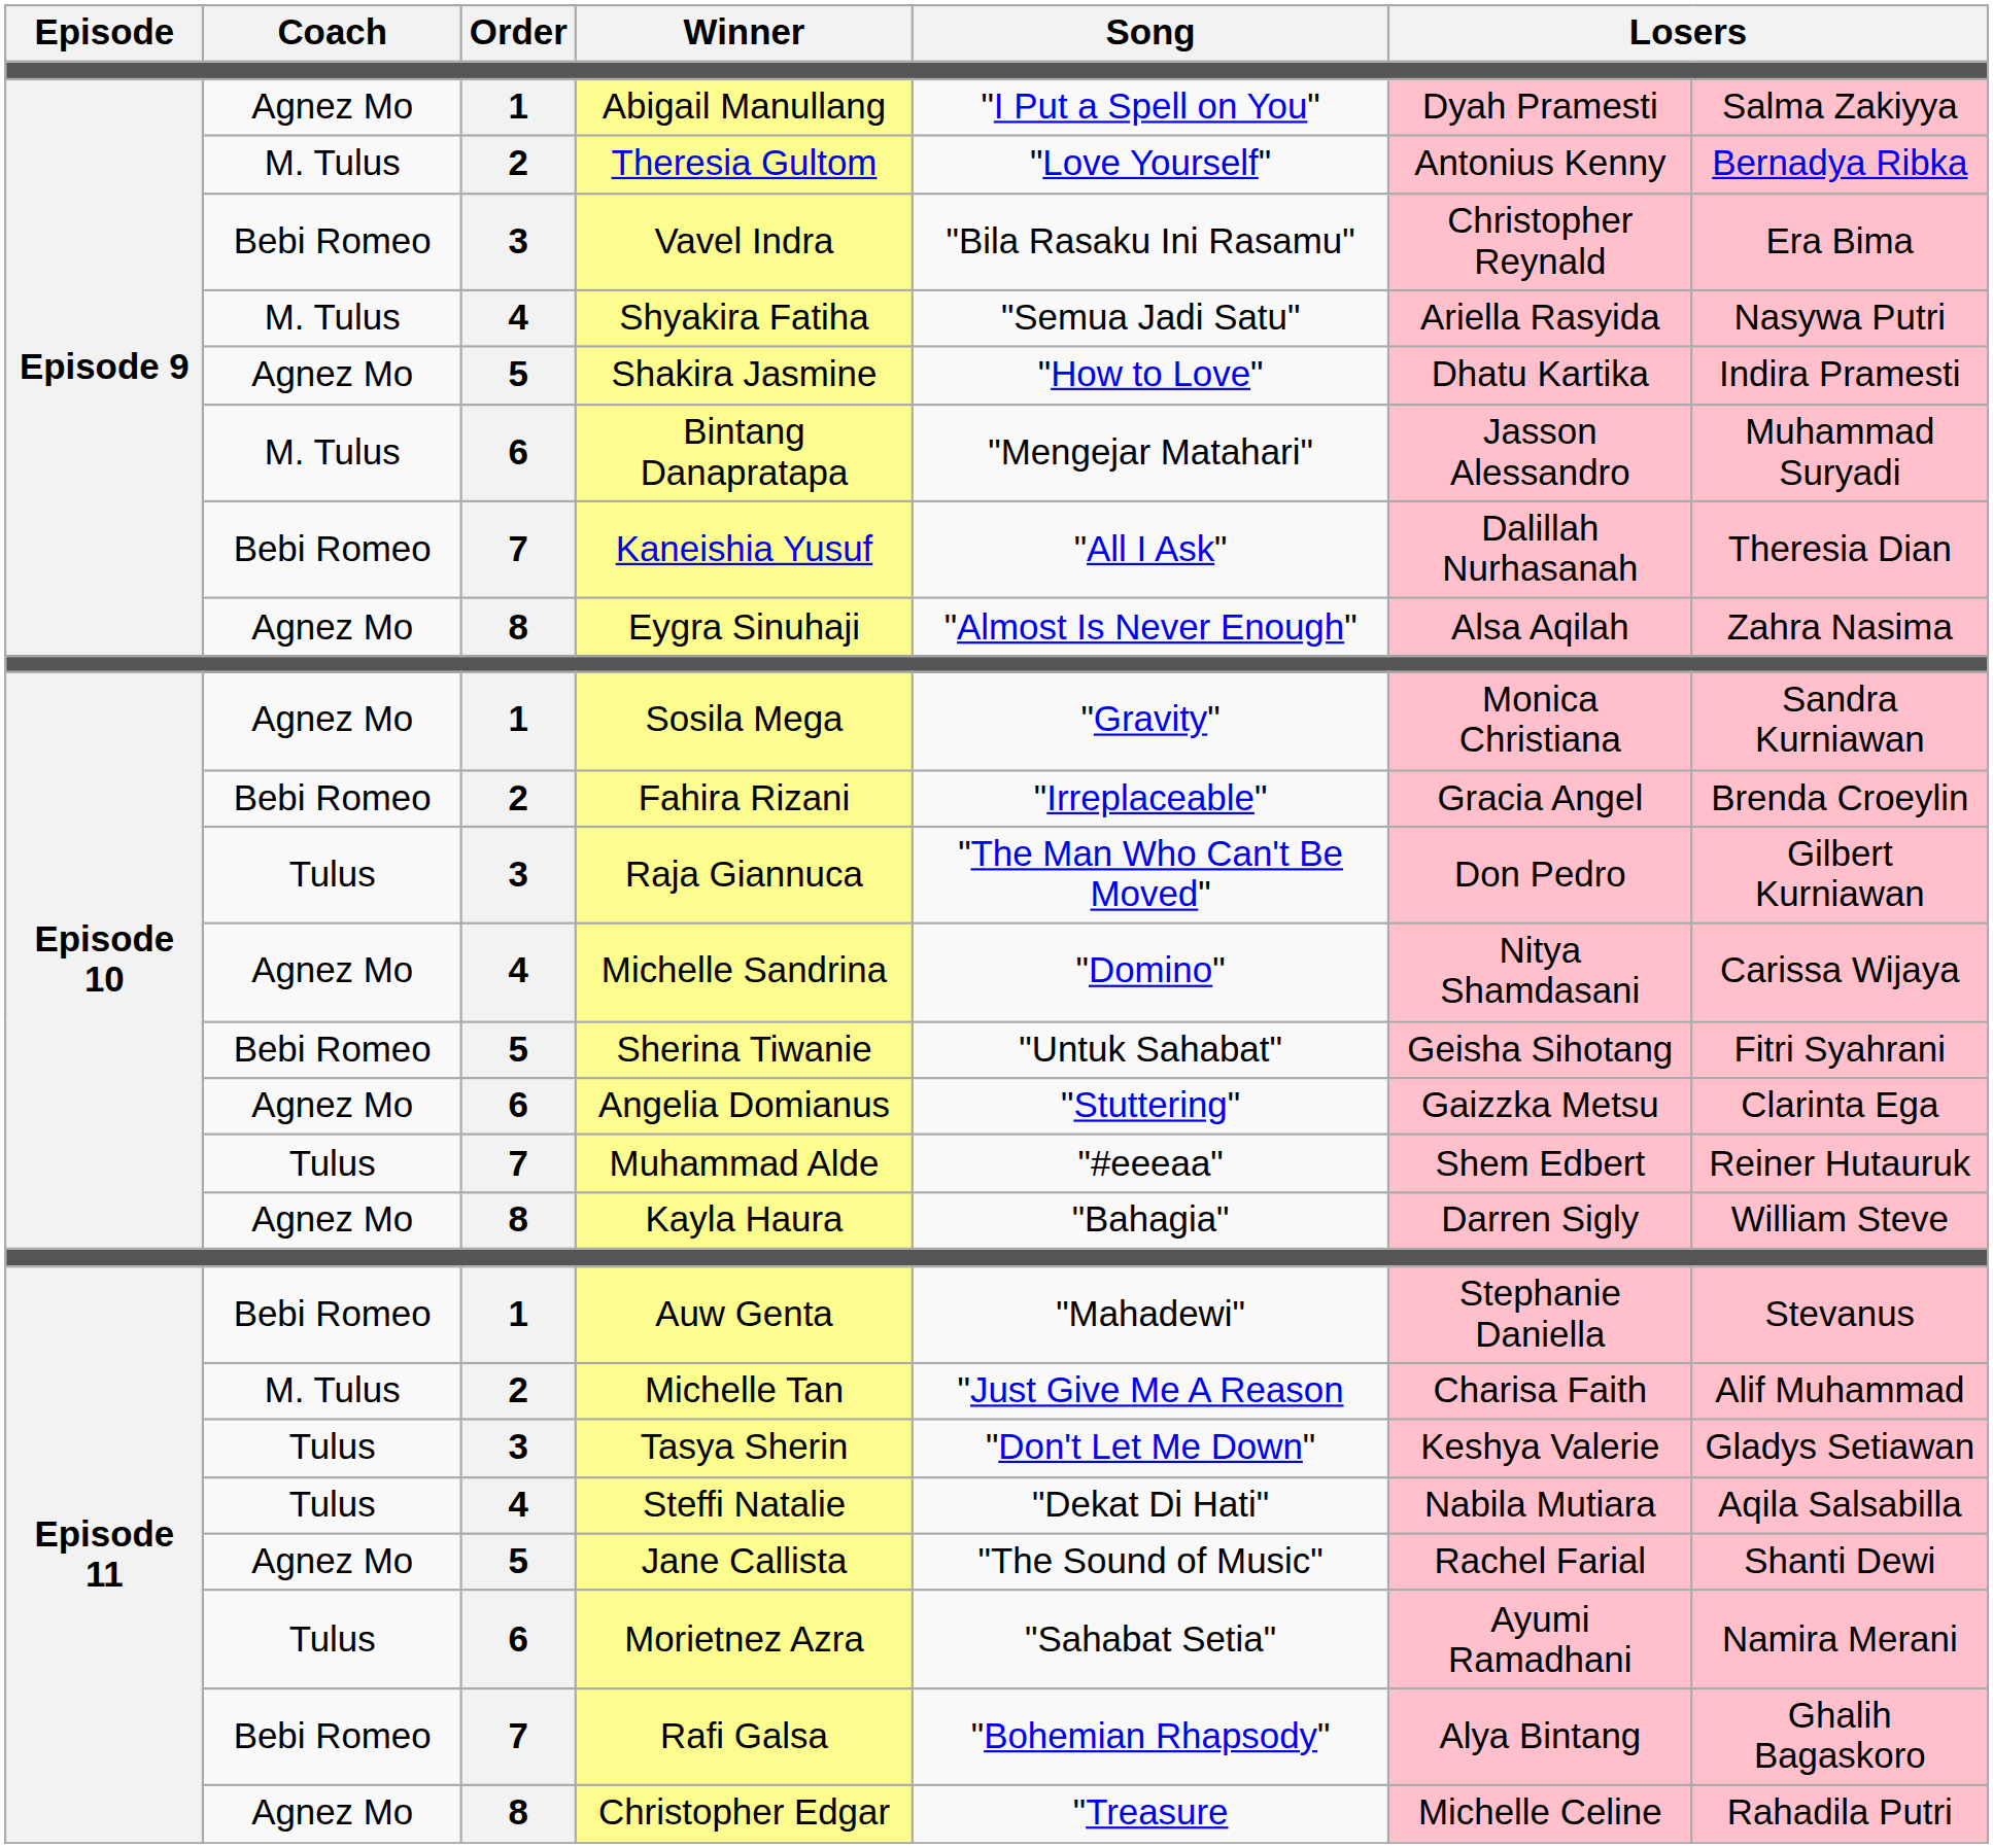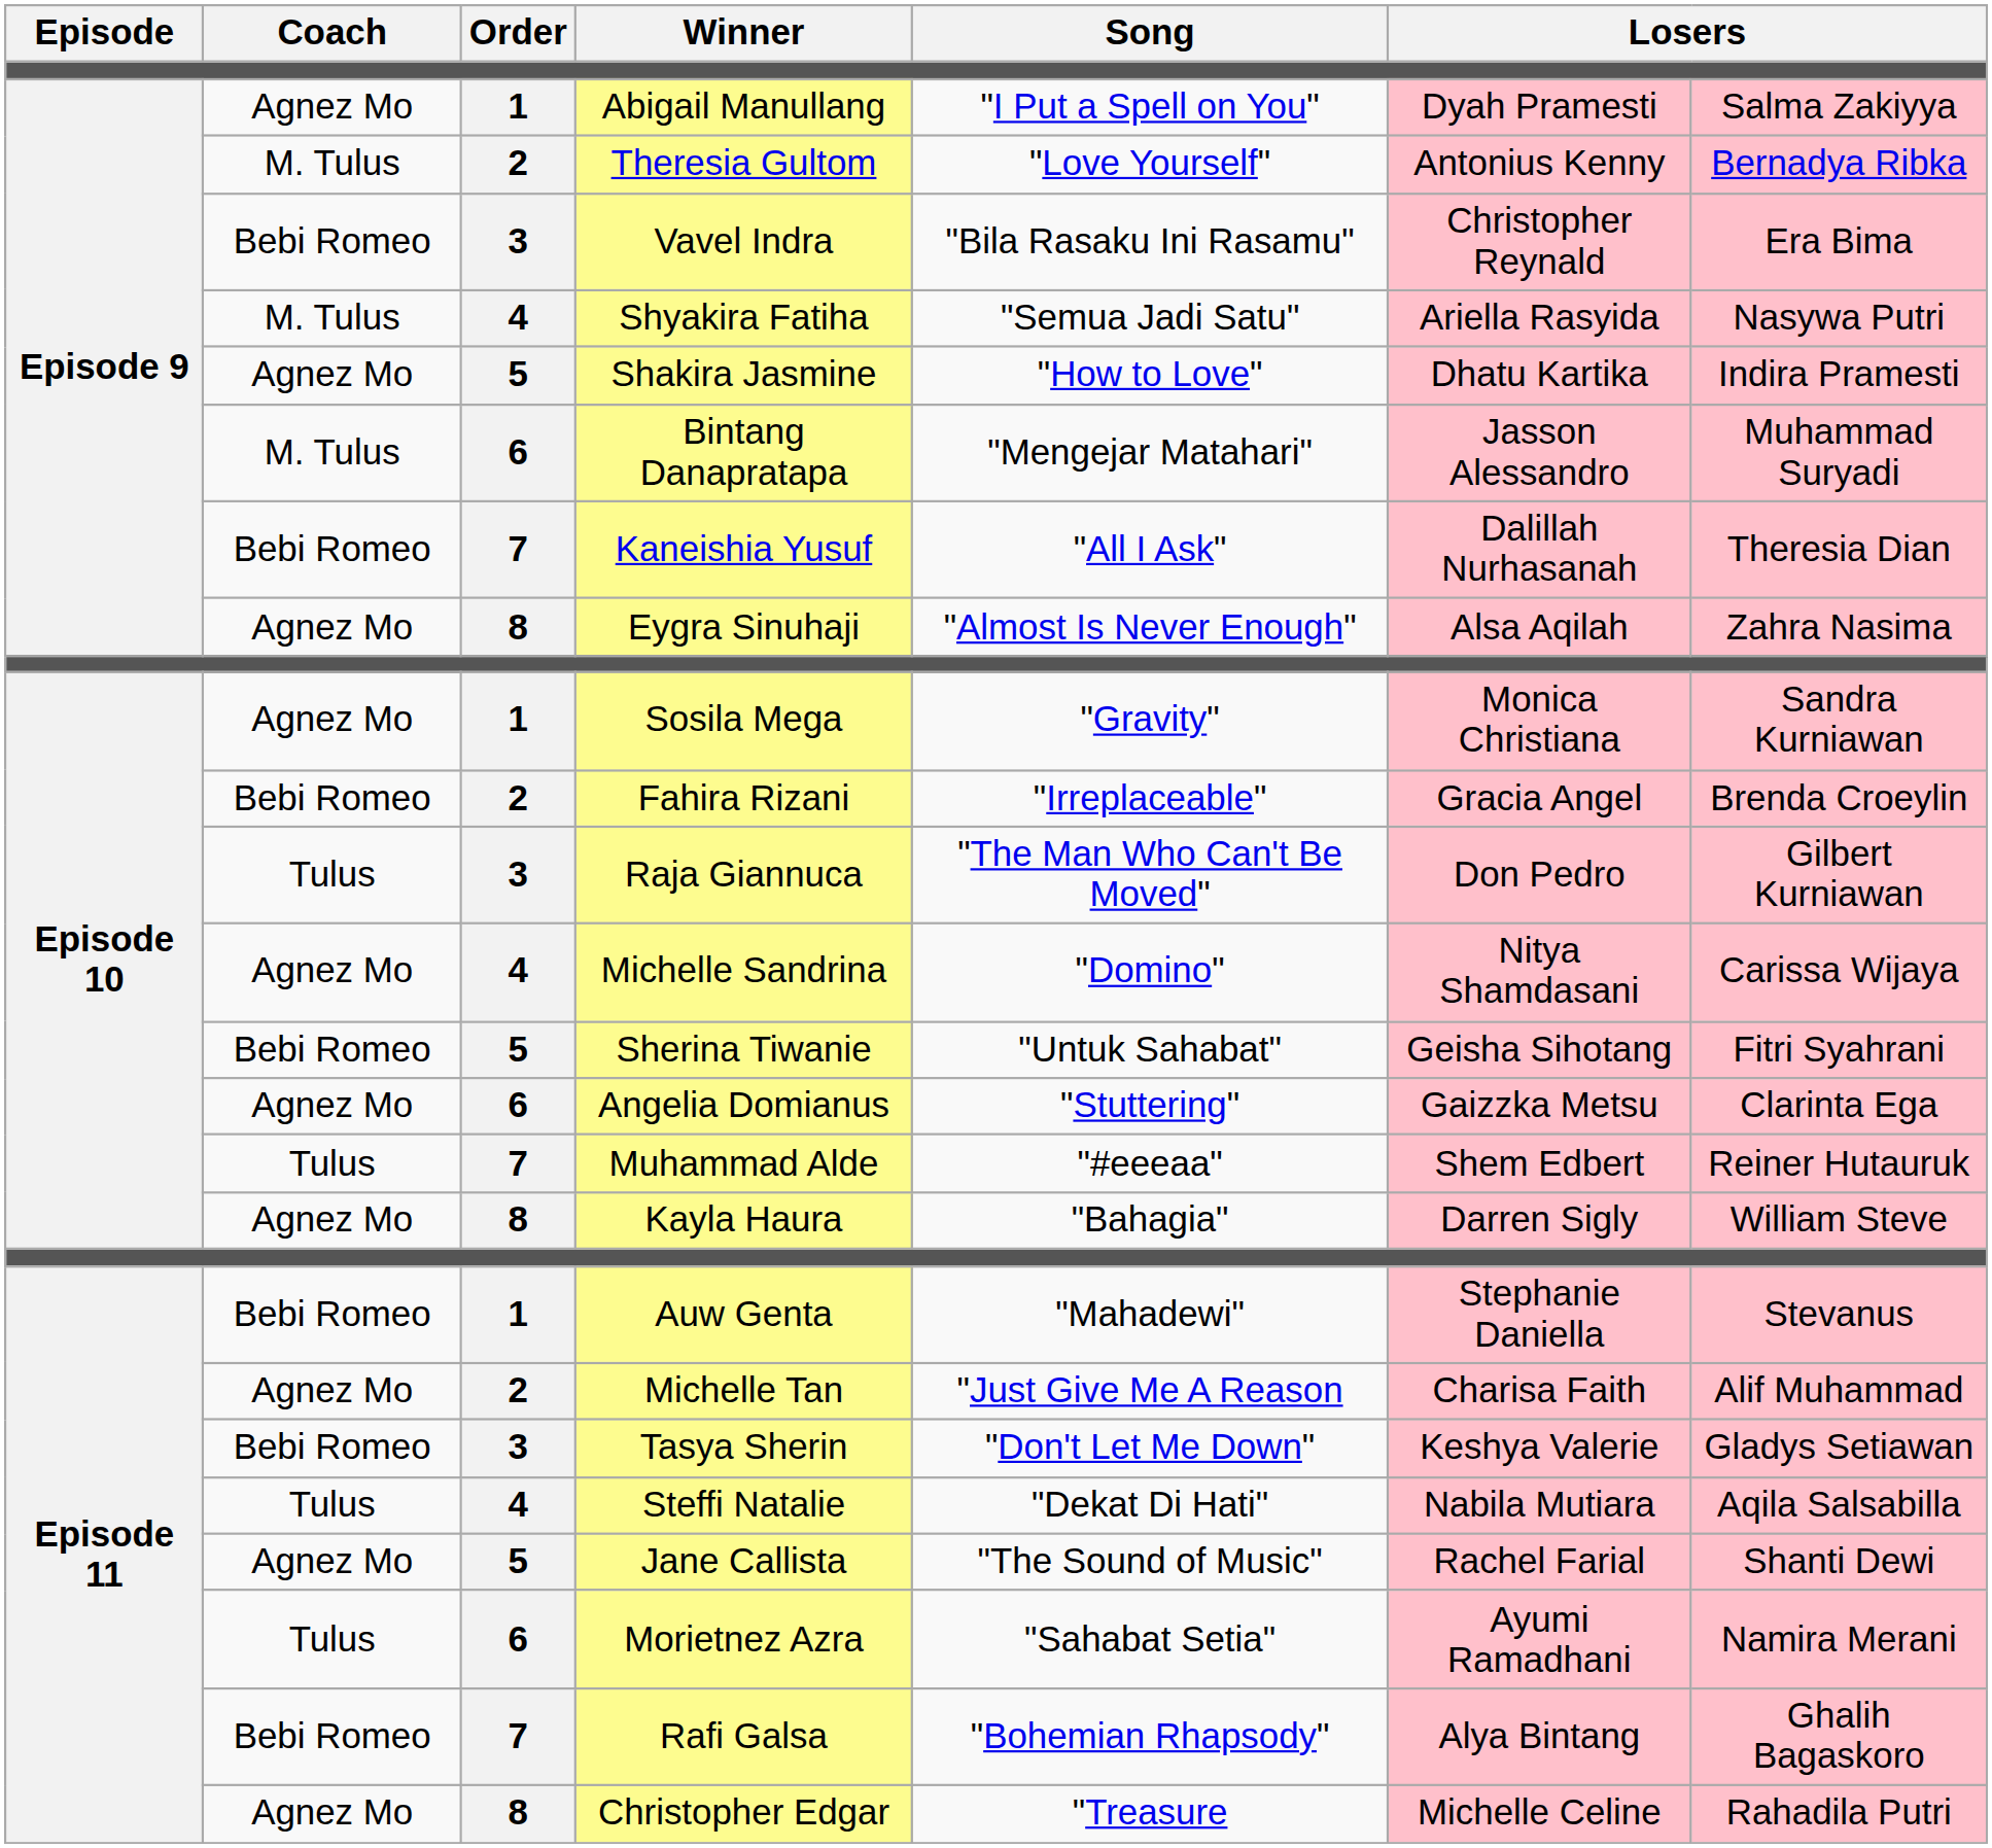 <table class="wikitable" style="text-align:center; width:100%;">
 <tr>
 <th style="width:10%;">Episode</th>
 <th style="width:13%;">Coach</th>
 <th style="width:05%;">Order</th>
 <th style="width:17%;">Winner</th>
 <th style="width:24%;">Song</th>
 <th colspan=2 style="width:34%:">Losers</th>
 </tr>
 <tr>
 <td colspan="7" style="background:#555;"></td>
 </tr>
 <tr>
 <th rowspan="8">Episode 9<br><small></small></th>
 <td>Agnez Mo</td>
 <th>1</th>
 <td style="background:#fdfc8f;">Abigail Manullang</td>
 <td>"<a href='#'>I Put a Spell on You</a>"</td>
 <td style="background:pink;">Dyah Pramesti</td>
 <td style="background:pink;">Salma Zakiyya</td>
 </tr>
 <tr>
 <td>M. Tulus</td>
 <th>2</th>
 <td style="background:#fdfc8f;"><a href='#'>Theresia Gultom</a></td>
 <td>"<a href='#'>Love Yourself</a>"</td>
 <td style="background:pink;">Antonius Kenny</td>
 <td style="background:pink;"><a href='#'>Bernadya Ribka</a></td>
 </tr>
 <tr>
 <td>Bebi Romeo</td>
 <th>3</th>
 <td style="background:#fdfc8f;">Vavel Indra</td>
 <td>"Bila Rasaku Ini Rasamu"</td>
 <td style="background:pink;">Christopher Reynald</td>
 <td style="background:pink;">Era Bima</td>
 </tr>
 <tr>
 <td>M. Tulus</td>
 <th>4</th>
 <td style="background:#fdfc8f;">Shyakira Fatiha</td>
 <td>"Semua Jadi Satu"</td>
 <td style="background:pink;">Ariella Rasyida</td>
 <td style="background:pink;">Nasywa Putri</td>
 </tr>
 <tr>
 <td>Agnez Mo</td>
 <th>5</th>
 <td style="background:#fdfc8f;">Shakira Jasmine</td>
 <td>"<a href='#'>How to Love</a>"</td>
 <td style="background:pink;">Dhatu Kartika</td>
 <td style="background:pink;">Indira Pramesti</td>
 </tr>
 <tr>
 <td>M. Tulus</td>
 <th>6</th>
 <td style="background:#fdfc8f;">Bintang Danapratapa</td>
 <td>"Mengejar Matahari"</td>
 <td style="background:pink;">Jasson Alessandro</td>
 <td style="background:pink;">Muhammad Suryadi</td>
 </tr>
 <tr>
 <td>Bebi Romeo</td>
 <th>7</th>
 <td style="background:#fdfc8f;"><a href='#'>Kaneishia Yusuf</a></td>
 <td>"<a href='#'>All I Ask</a>"</td>
 <td style="background:pink;">Dalillah Nurhasanah</td>
 <td style="background:pink;">Theresia Dian</td>
 </tr>
 <tr>
 <td>Agnez Mo</td>
 <th>8</th>
 <td style="background:#fdfc8f;">Eygra Sinuhaji</td>
 <td>"<a href='#'>Almost Is Never Enough</a>"</td>
 <td style="background:pink;">Alsa Aqilah</td>
 <td style="background:pink;">Zahra Nasima</td>
 </tr>
 <tr>
 <td colspan="10" style="background:#555;"></td>
 </tr>
 <tr>
 <th rowspan="8">Episode 10<br><small></small></th>
 <td>Agnez Mo</td>
 <th>1</th>
 <td style="background:#fdfc8f;">Sosila Mega</td>
 <td>"<a href='#'>Gravity</a>"</td>
 <td style="background:pink;">Monica Christiana</td>
 <td style="background:pink;">Sandra Kurniawan</td>
 </tr>
 <tr>
 <td>Bebi Romeo</td>
 <th>2</th>
 <td style="background:#fdfc8f;">Fahira Rizani</td>
 <td>"<a href='#'>Irreplaceable</a>"</td>
 <td style="background:pink;">Gracia Angel</td>
 <td style="background:pink;">Brenda Croeylin</td>
 </tr>
 <tr>
 <td>Tulus</td>
 <th>3</th>
 <td style="background:#fdfc8f;">Raja Giannuca</td>
 <td>"<a href='#'>The Man Who Can't Be Moved</a>"</td>
 <td style="background:pink;">Don Pedro</td>
 <td style="background:pink;">Gilbert Kurniawan</td>
 </tr>
 <tr>
 <td>Agnez Mo</td>
 <th>4</th>
 <td style="background:#fdfc8f;">Michelle Sandrina</td>
 <td>"<a href='#'>Domino</a>"</td>
 <td style="background:pink;">Nitya Shamdasani</td>
 <td style="background:pink;">Carissa Wijaya</td>
 </tr>
 <tr>
 <td>Bebi Romeo</td>
 <th>5</th>
 <td style="background:#fdfc8f;">Sherina Tiwanie</td>
 <td>"Untuk Sahabat"</td>
 <td style="background:pink;">Geisha Sihotang</td>
 <td style="background:pink;">Fitri Syahrani</td>
 </tr>
 <tr>
 <td>Agnez Mo</td>
 <th>6</th>
 <td style="background:#fdfc8f;">Angelia Domianus</td>
 <td>"<a href='#'>Stuttering</a>"</td>
 <td style="background:pink;">Gaizzka Metsu</td>
 <td style="background:pink;">Clarinta Ega</td>
 </tr>
 <tr>
 <td>Tulus</td>
 <th>7</th>
 <td style="background:#fdfc8f;">Muhammad Alde</td>
 <td>"#eeeaa"</td>
 <td style="background:pink;">Shem Edbert</td>
 <td style="background:pink;">Reiner Hutauruk</td>
 </tr>
 <tr>
 <td>Agnez Mo</td>
 <th>8</th>
 <td style="background:#fdfc8f;">Kayla Haura</td>
 <td>"Bahagia"</td>
 <td style="background:pink;">Darren Sigly</td>
 <td style="background:pink;">William Steve</td>
 </tr>
 <tr>
 <td colspan="10" style="background:#555;"></td>
 </tr>
 <tr>
 <th rowspan="8">Episode 11<br><small></small></th>
 <td>Bebi Romeo</td>
 <th>1</th>
 <td style="background:#fdfc8f;">Auw Genta</td>
 <td>"Mahadewi"</td>
 <td style="background:pink;">Stephanie Daniella</td>
 <td style="background:pink;">Stevanus</td>
 </tr>
 <tr>
-<td>M. Tulus</td>
+<td>Agnez Mo</td>
 <th>2</th>
 <td style="background:#fdfc8f;">Michelle Tan</td>
 <td>"<a href='#'>Just Give Me A Reason</a></td>
 <td style="background:pink;">Charisa Faith</td>
 <td style="background:pink;">Alif Muhammad</td>
 </tr>
 <tr>
-<td>Tulus</td>
+<td>Bebi Romeo</td>
 <th>3</th>
 <td style="background:#fdfc8f;">Tasya Sherin</td>
 <td>"<a href='#'>Don't Let Me Down</a>"</td>
 <td style="background:pink;">Keshya Valerie</td>
 <td style="background:pink;">Gladys Setiawan</td>
 </tr>
 <tr>
 <td>Tulus</td>
 <th>4</th>
 <td style="background:#fdfc8f;">Steffi Natalie</td>
 <td>"Dekat Di Hati"</td>
 <td style="background:pink;">Nabila Mutiara</td>
 <td style="background:pink;">Aqila Salsabilla</td>
 </tr>
 <tr>
 <td>Agnez Mo</td>
 <th>5</th>
 <td style="background:#fdfc8f;">Jane Callista</td>
 <td>"The Sound of Music"</td>
 <td style="background:pink;">Rachel Farial</td>
 <td style="background:pink;">Shanti Dewi</td>
 </tr>
 <tr>
 <td>Tulus</td>
 <th>6</th>
 <td style="background:#fdfc8f;">Morietnez Azra</td>
 <td>"Sahabat Setia"</td>
 <td style="background:pink;">Ayumi Ramadhani</td>
 <td style="background:pink;">Namira Merani</td>
 </tr>
 <tr>
 <td>Bebi Romeo</td>
 <th>7</th>
 <td style="background:#fdfc8f;">Rafi Galsa</td>
 <td>"<a href='#'>Bohemian Rhapsody</a>"</td>
 <td style="background:pink;">Alya Bintang</td>
 <td style="background:pink;">Ghalih Bagaskoro</td>
 </tr>
 <tr>
 <td>Agnez Mo</td>
 <th>8</th>
 <td style="background:#fdfc8f;">Christopher Edgar</td>
 <td>"<a href='#'>Treasure</a></td>
 <td style="background:pink;">Michelle Celine</td>
 <td style="background:pink;">Rahadila Putri</td>
 </tr>
 <tr>
 </tr>
 </table>
